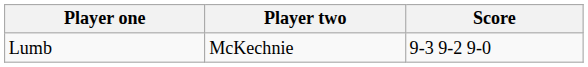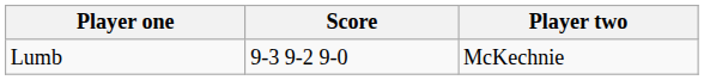 <table class="wikitable">
 <tr>
 <th width=170>Player one</th>
+<th width=150>Score</th>
 <th width=170>Player two</th>
-<th width=150>Score</th>
 </tr>
 <tr>
 <td> Lumb</td>
+<td>9-3 9-2 9-0</td>
 <td> McKechnie</td>
-<td>9-3 9-2 9-0</td>
 </tr>
 </table>
